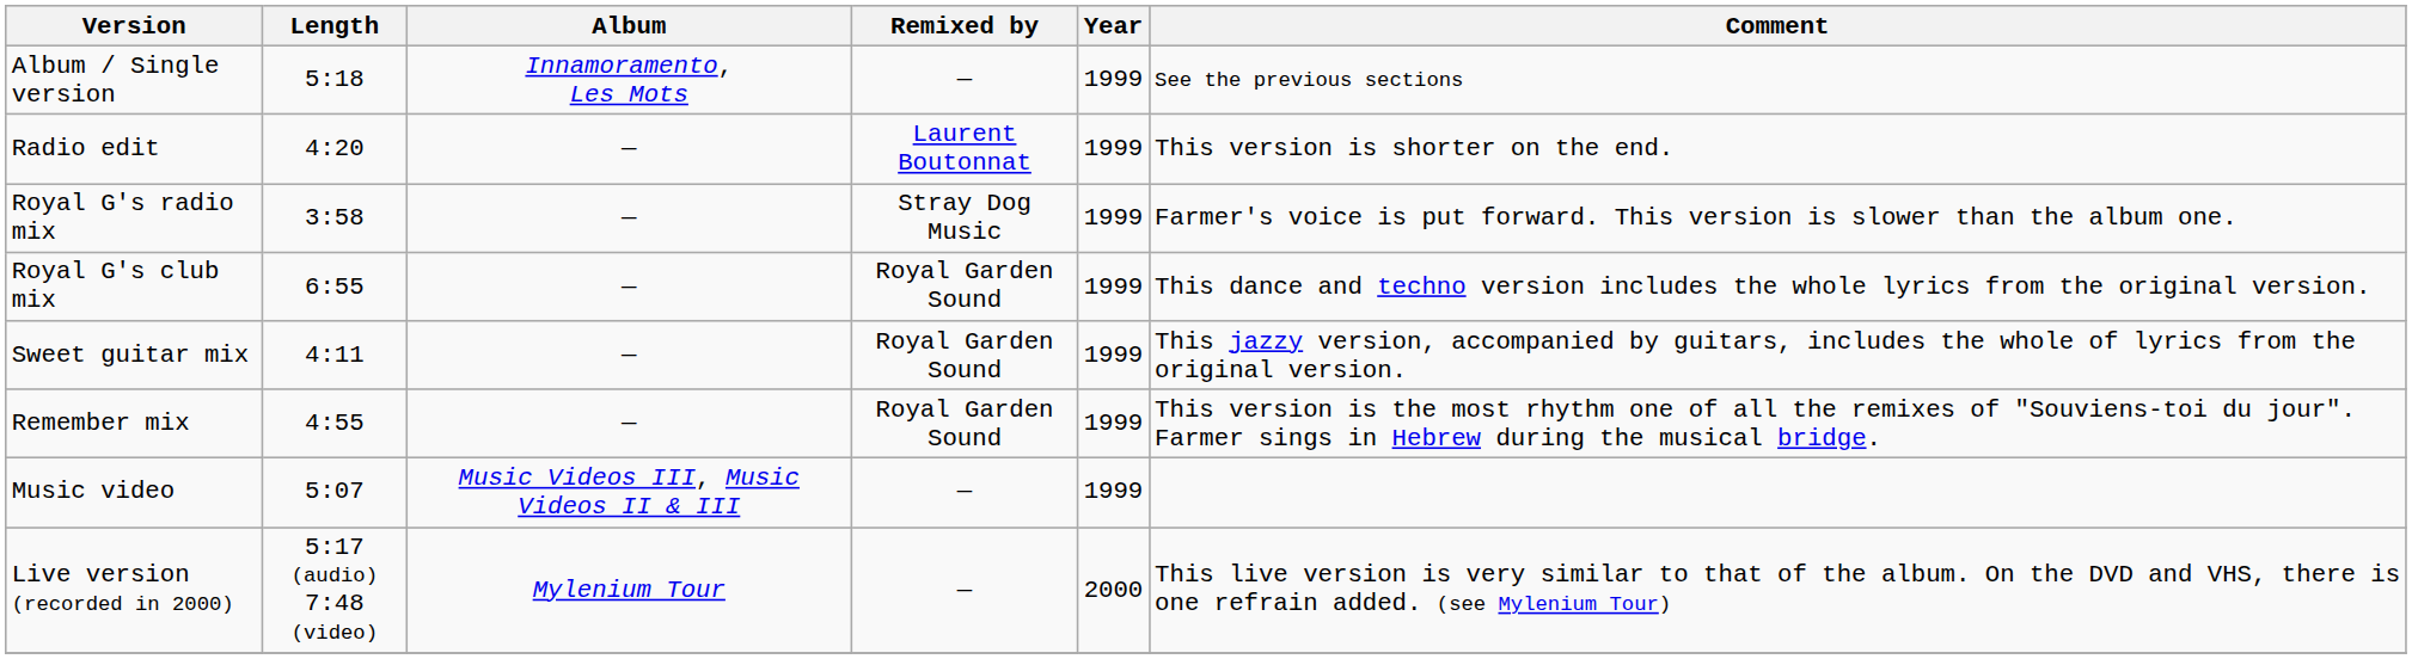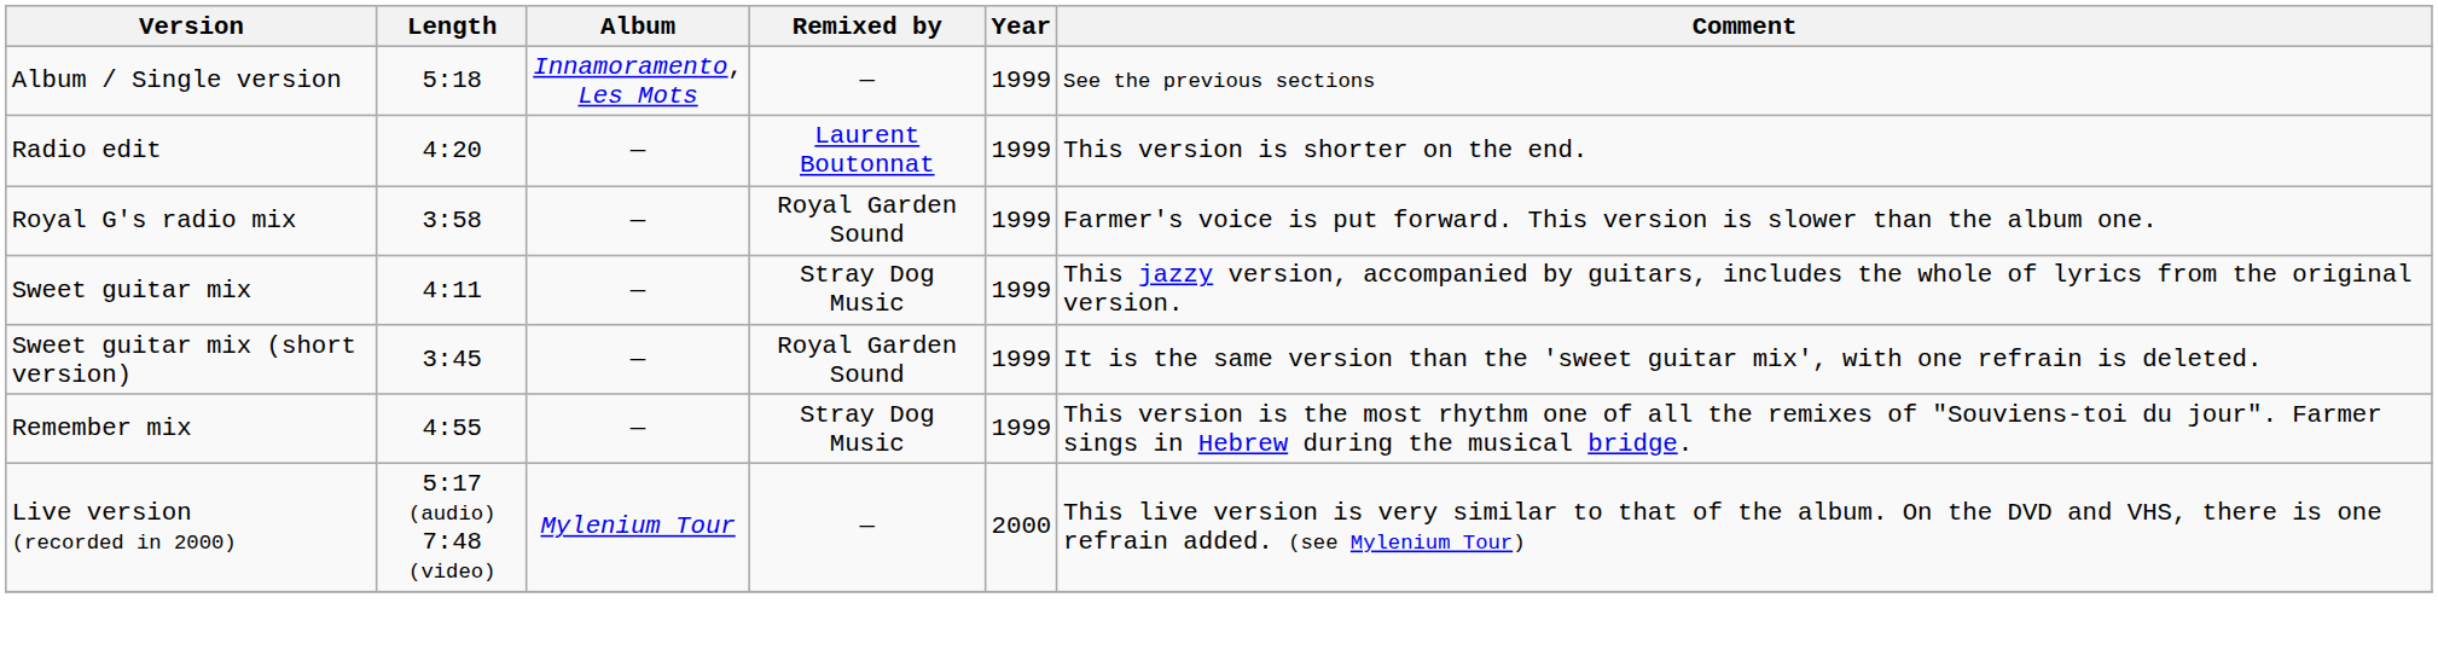 <table class="wikitable sortable" width="100%" border="1">
 <tr>
 <th>Version</th>
 <th>Length</th>
 <th>Album</th>
 <th>Remixed by</th>
 <th>Year</th>
 <th>Comment</th>
 </tr>
 <tr>
 <td>Album / Single version</td>
 <td align="center">5:18</td>
 <td align="center"><em><a href='#'>Innamoramento</a></em>,<br> <em><a href='#'>Les Mots</a></em></td>
 <td align="center">—</td>
 <td align="center">1999</td>
 <td><small>See the previous sections</small></td>
 </tr>
 <tr>
 <td>Radio edit</td>
 <td align="center">4:20</td>
 <td align="center">—</td>
 <td align="center"><a href='#'>Laurent Boutonnat</a></td>
 <td align="center">1999</td>
 <td>This version is shorter on the end.</td>
 </tr>
 <tr>
 <td>Royal G's radio mix</td>
 <td align="center">3:58</td>
 <td align="center">—</td>
-<td align="center">Stray Dog Music</td>
+<td align="center">Royal Garden Sound</td>
 <td align="center">1999</td>
 <td>Farmer's voice is put forward. This version is slower than the album one.</td>
-</tr>
-<tr>
-<td>Royal G's club mix</td>
-<td align="center">6:55</td>
-<td align="center">—</td>
-<td align="center">Royal Garden Sound</td>
-<td align="center">1999</td>
-<td>This dance and <a href='#'>techno</a> version includes the whole lyrics from the original version.</td>
 </tr>
 <tr>
 <td>Sweet guitar mix</td>
 <td align="center">4:11</td>
 <td align="center">—</td>
+<td align="center">Stray Dog Music</td>
+<td align="center">1999</td>
+<td>This <a href='#'>jazzy</a> version, accompanied by guitars, includes the whole of lyrics from the original version.</td>
+</tr>
+<tr>
+<td>Sweet guitar mix (short version)</td>
+<td align="center">3:45</td>
+<td align="center">—</td>
 <td align="center">Royal Garden Sound</td>
 <td align="center">1999</td>
-<td>This <a href='#'>jazzy</a> version, accompanied by guitars, includes the whole of lyrics from the original version.</td>
+<td>It is the same version than the 'sweet guitar mix', with one refrain is deleted.</td>
 </tr>
 <tr>
 <td>Remember mix</td>
 <td align="center">4:55</td>
 <td align="center">—</td>
-<td align="center">Royal Garden Sound</td>
+<td align="center">Stray Dog Music</td>
 <td align="center">1999</td>
 <td>This version is the most rhythm one of all the remixes of "Souviens-toi du jour". Farmer sings in <a href='#'>Hebrew</a> during the musical <a href='#'>bridge</a>.</td>
-</tr>
-<tr>
-<td>Music video</td>
-<td align="center">5:07</td>
-<td align="center"><em><a href='#'>Music Videos III</a></em>, <em><a href='#'>Music Videos II & III</a></em></td>
-<td align="center">—</td>
-<td align="center">1999</td>
-<td></td>
 </tr>
 <tr>
 <td>Live version <br><small>(recorded in 2000)</small></td>
 <td align="center">5:17 <small>(audio)</small> <br> 7:48 <small>(video)</small></td>
 <td align="center"><em><a href='#'>Mylenium Tour</a></em></td>
 <td align="center">—</td>
 <td align="center">2000</td>
 <td>This live version is very similar to that of the album. On the DVD and VHS, there is one refrain added. <small>(see <a href='#'>Mylenium Tour</a>)</small></td>
 </tr>
 <tr>
 </tr>
 </table>
